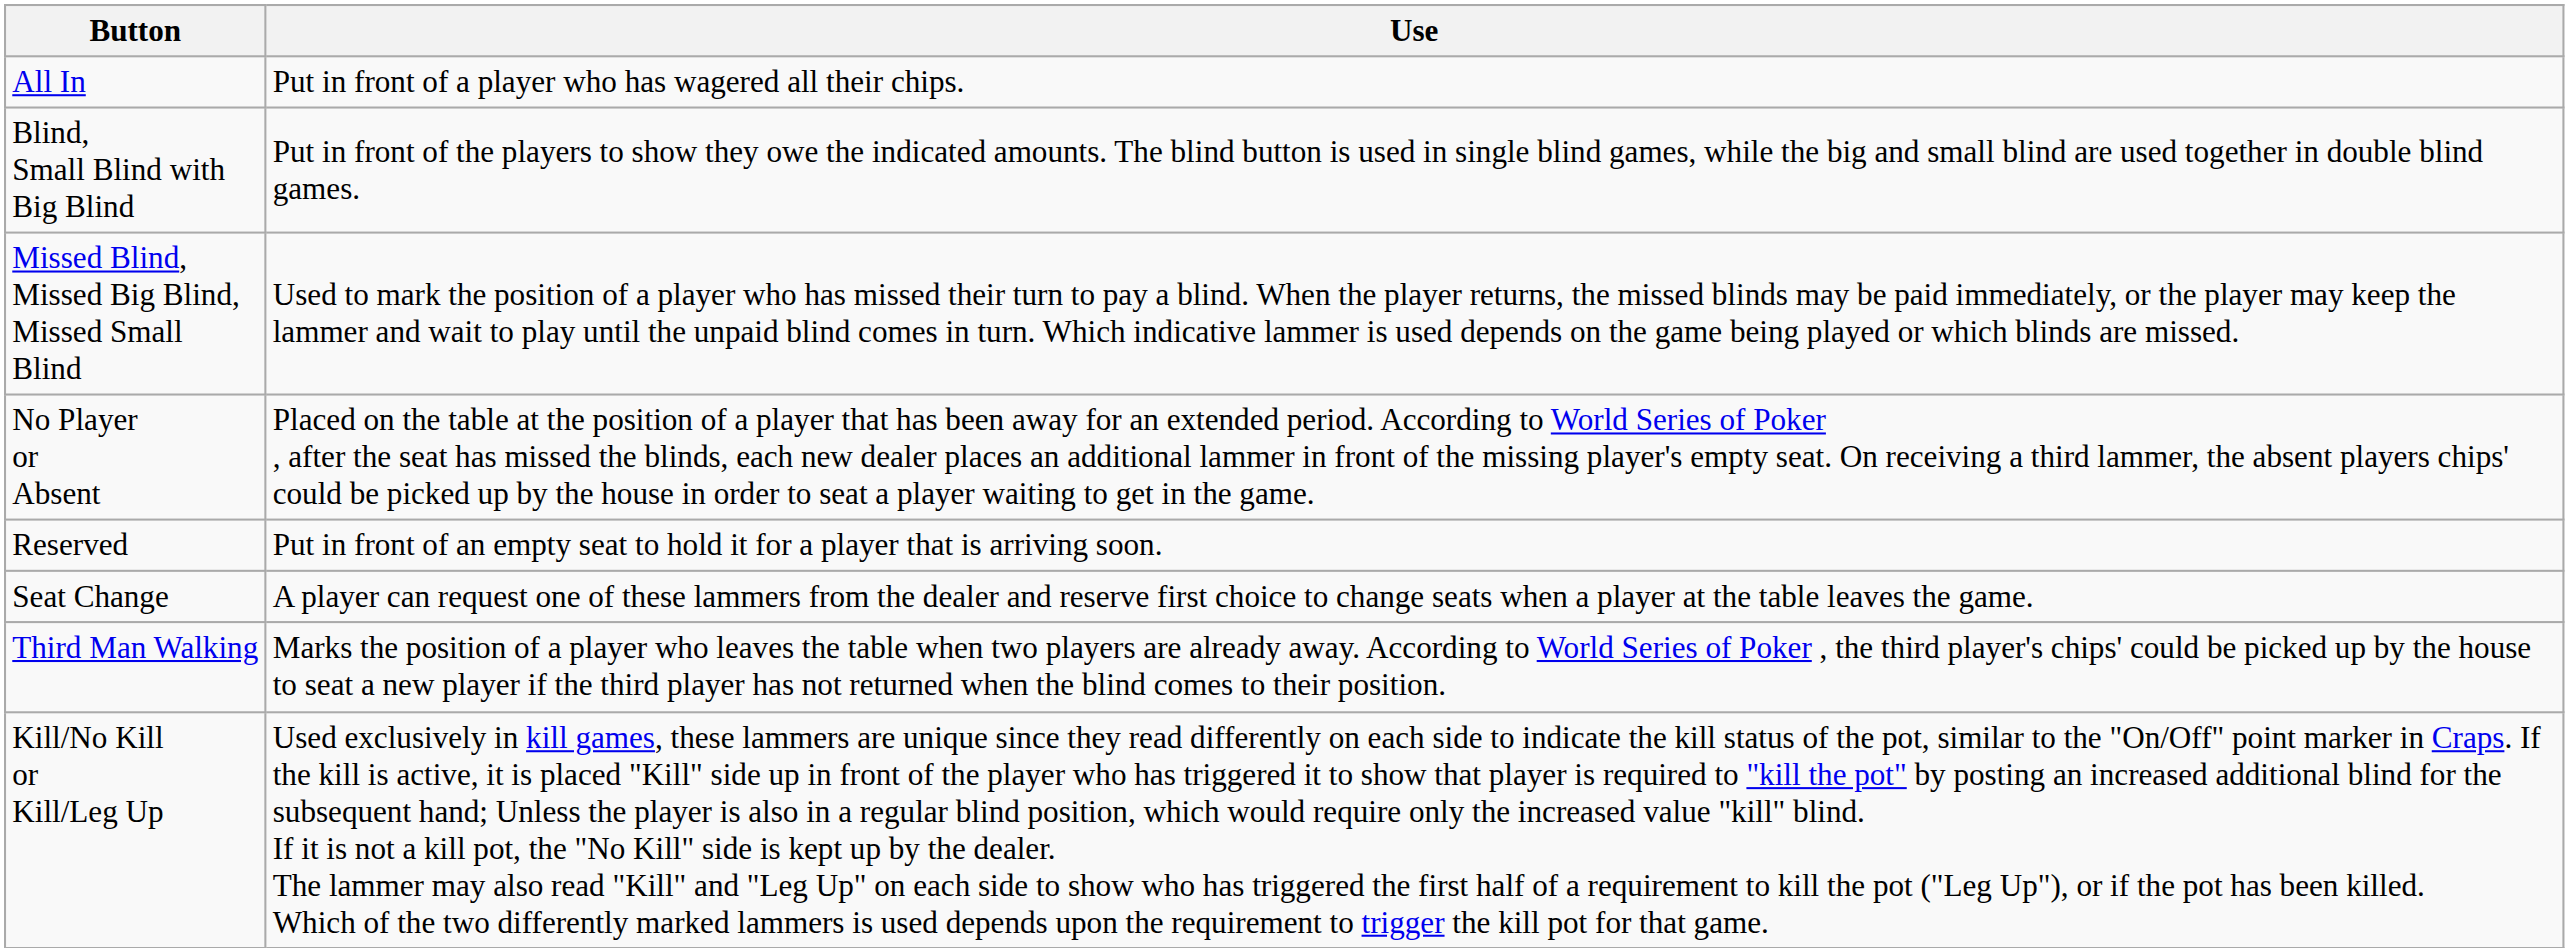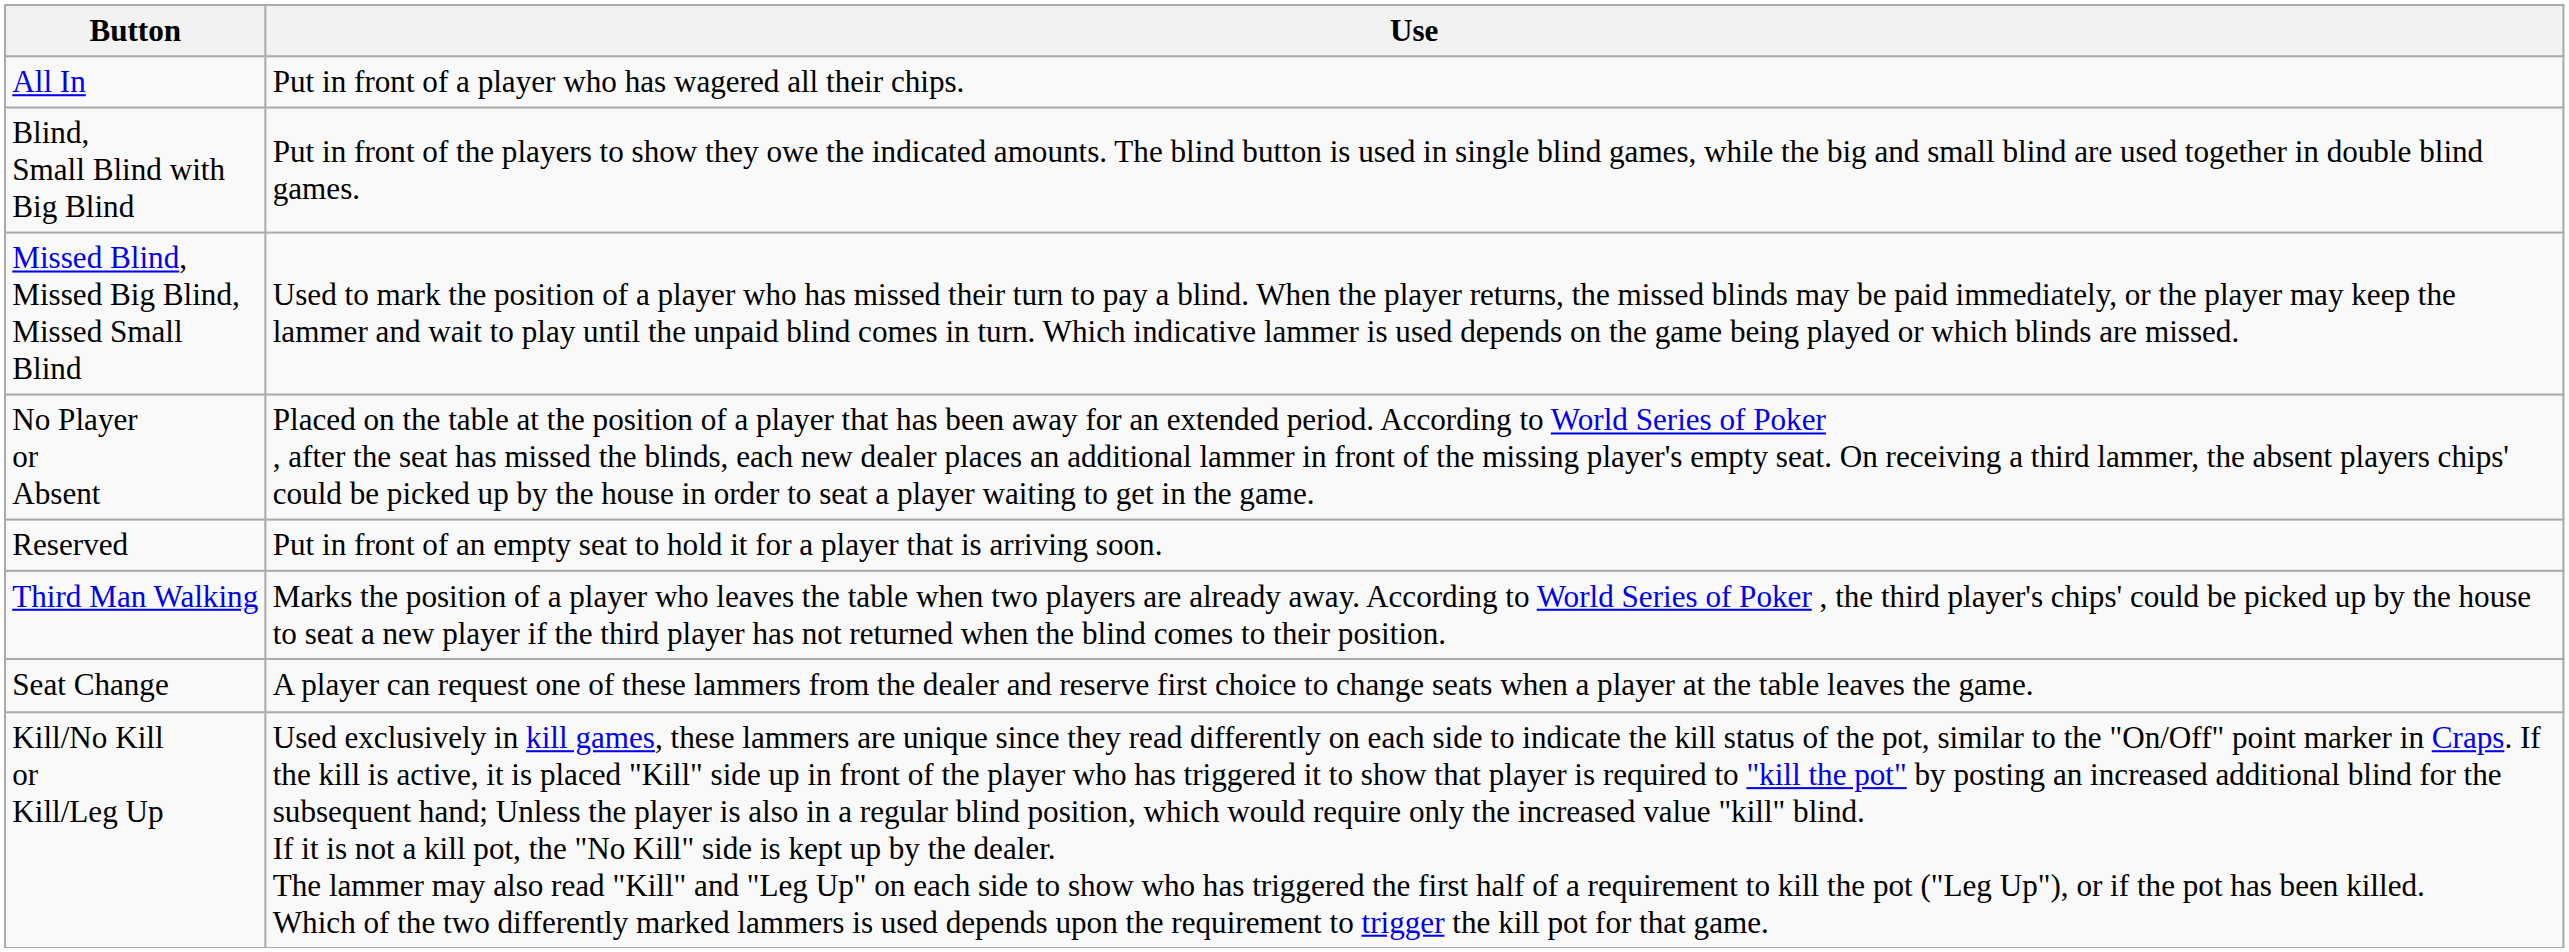 <table class="wikitable" style="font-size: 95%; vertical-align:top;">
 <tr>
 <th>Button</th>
 <th width="1200">Use</th>
 </tr>
 <tr>
 <td valign="top" nowrap><a href='#'>All In</a></td>
 <td>Put in front of a player who has wagered all their chips.</td>
 </tr>
 <tr>
 <td valign="top" nowrap>Blind,<br>Small Blind with<br>Big Blind</td>
 <td>Put in front of the players to show they owe the indicated amounts. The blind button is used in single blind games, while the big and small blind are used together in double blind games.</td>
 </tr>
 <tr>
 <td valign="top"><a href='#'>Missed Blind</a>,<br>Missed Big Blind,<br>Missed Small Blind</td>
 <td>Used to mark the position of a player who has missed their turn to pay a blind. When the player returns, the missed blinds may be paid immediately, or the player may keep the lammer and wait to play until the unpaid blind comes in turn. Which indicative lammer is used depends on the game being played or which blinds are missed.</td>
 </tr>
 <tr>
 <td valign="top">No Player<br>or<br>Absent</td>
 <td>Placed on the table at the position of a player that has been away for an extended period. According to <a href='#'>World Series of Poker</a><br>, after the seat has missed the blinds, each new dealer places an additional lammer in front of the missing player's empty seat. On receiving a third lammer, the absent players chips' could be picked up by the house in order to seat a player waiting to get in the game.</td>
 </tr>
 <tr>
 <td valign="top">Reserved</td>
 <td>Put in front of an empty seat to hold it for a player that is arriving soon.</td>
 </tr>
 <tr>
+<td valign="top" nowrap><a href='#'>Third Man Walking</a></td>
+<td>Marks the position of a player who leaves the table when two players are already away. According to <a href='#'>World Series of Poker</a> , the third player's chips' could be picked up by the house to seat a new player if the third player has not returned when the blind comes to their position.</td>
+</tr>
+<tr>
 <td valign="top">Seat Change</td>
 <td>A player can request one of these lammers from the dealer and reserve first choice to change seats when a player at the table leaves the game.</td>
-</tr>
-<tr>
-<td valign="top" nowrap><a href='#'>Third Man Walking</a></td>
-<td>Marks the position of a player who leaves the table when two players are already away. According to <a href='#'>World Series of Poker</a> , the third player's chips' could be picked up by the house to seat a new player if the third player has not returned when the blind comes to their position.</td>
 </tr>
 <tr>
 <td valign="top" nowrap>Kill/No Kill<br>or<br>Kill/Leg Up</td>
 <td>Used exclusively in <a href='#'>kill games</a>, these lammers are unique since they read differently on each side to indicate the kill status of the pot, similar to the "On/Off" point marker in <a href='#'>Craps</a>. If the kill is active, it is placed "Kill" side up in front of the player who has triggered it to show that player is required to <a href='#'>"kill the pot"</a> by posting an increased additional blind for the subsequent hand; Unless the player is also in a regular blind position, which would require only the increased value "kill" blind.<br>If it is not a kill pot, the "No Kill" side is kept up by the dealer.<br>The lammer may also read "Kill" and "Leg Up" on each side to show who has triggered the first half of a requirement to kill the pot ("Leg Up"), or if the pot has been killed.<br>Which of the two differently marked lammers is used depends upon the requirement to <a href='#'>trigger</a> the kill pot for that game.</td>
 </tr>
 </table>
